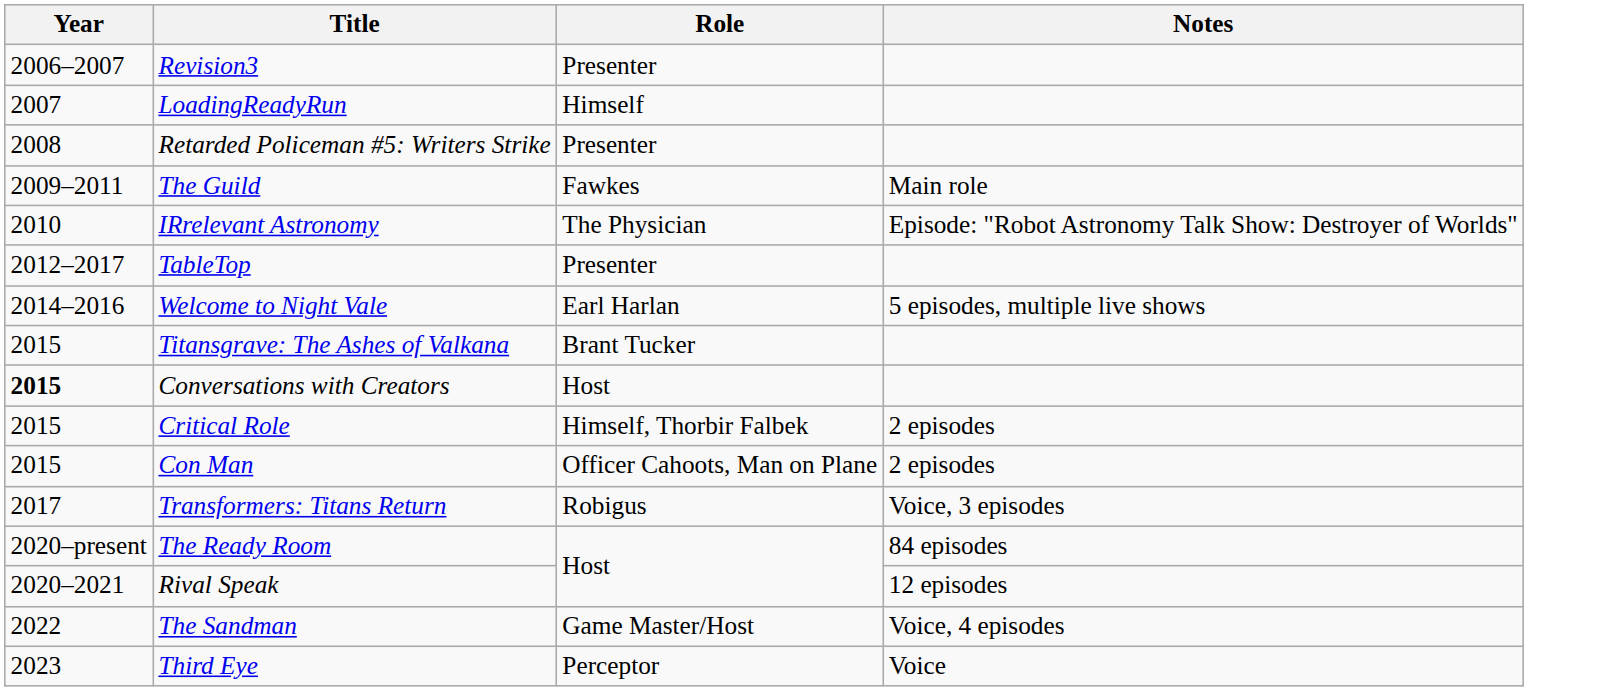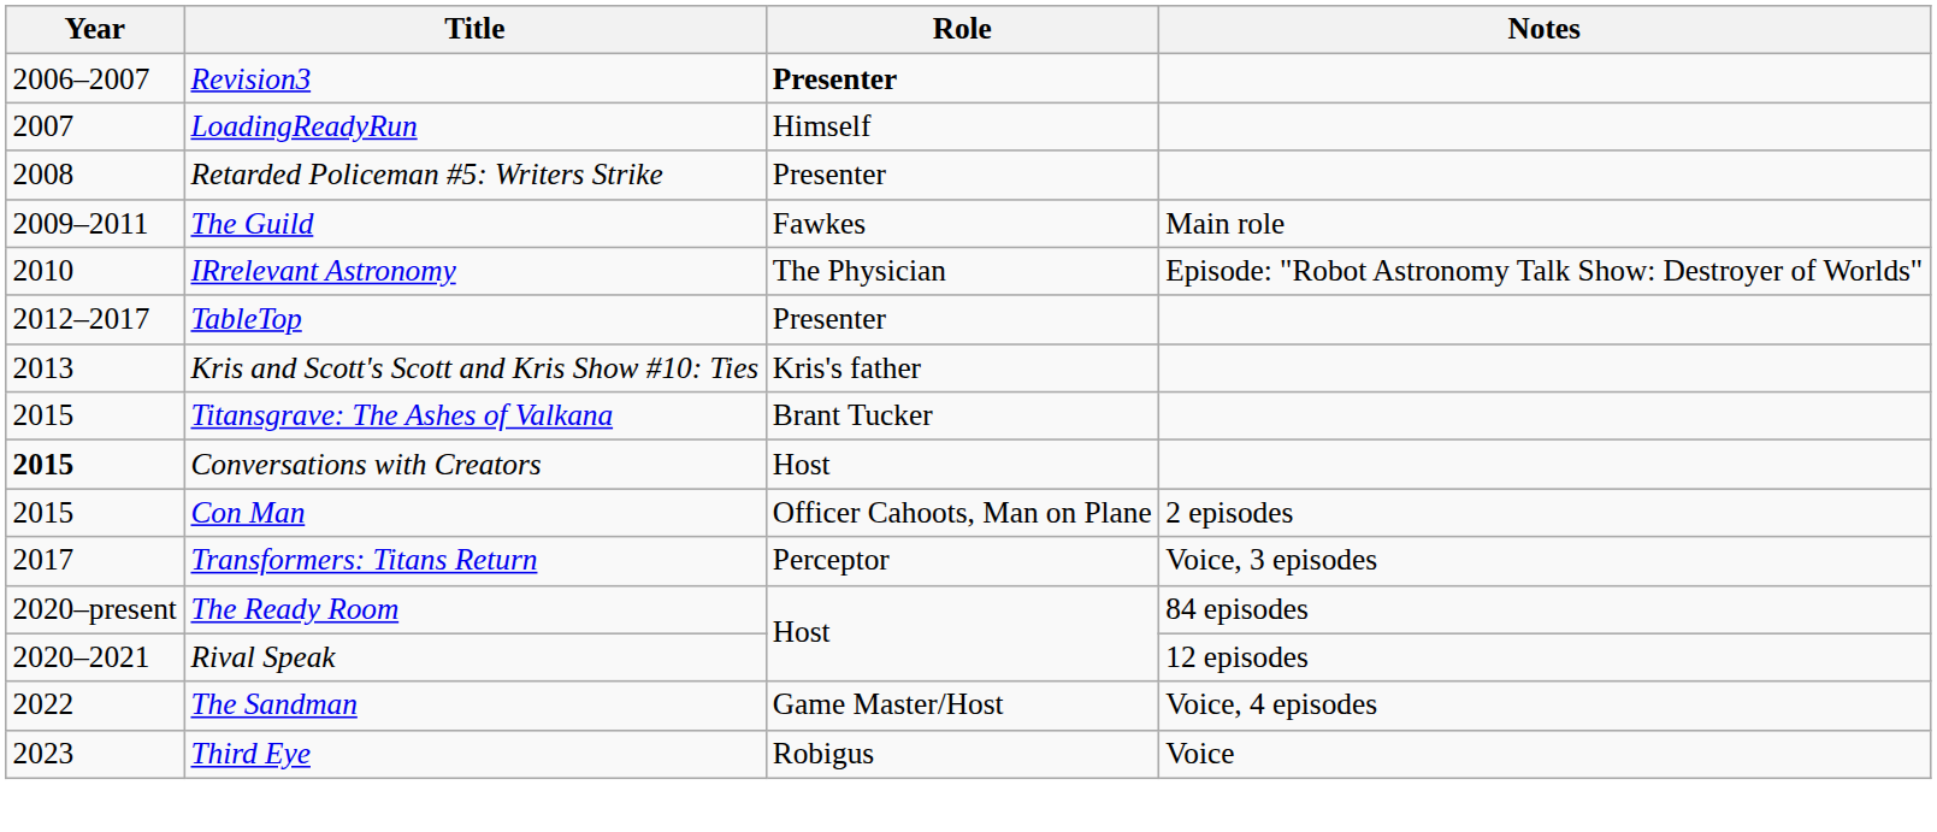 <table class="wikitable sortable plainrowheaders">
 <tr>
 <th>Year</th>
 <th>Title</th>
 <th>Role</th>
 <th class="unsortable">Notes</th>
 </tr>
 <tr>
 <td>2006–2007</td>
 <td><em><a href='#'>Revision3</a></em></td>
-<td>Presenter</td>
+<td><strong>Presenter</strong></td>
 <td></td>
 </tr>
 <tr>
 <td>2007</td>
 <td><em><a href='#'>LoadingReadyRun</a></em></td>
 <td>Himself</td>
 <td></td>
 </tr>
 <tr>
 <td>2008</td>
 <td><em>Retarded Policeman #5: Writers Strike</em></td>
 <td>Presenter</td>
 <td></td>
 </tr>
 <tr>
 <td>2009–2011</td>
 <td><em><a href='#'>The Guild</a></em></td>
 <td>Fawkes</td>
 <td>Main role</td>
 </tr>
 <tr>
 <td>2010</td>
 <td><em><a href='#'>IRrelevant Astronomy</a></em></td>
 <td>The Physician</td>
 <td>Episode: "Robot Astronomy Talk Show: Destroyer of Worlds"</td>
 </tr>
 <tr>
 <td>2012–2017</td>
 <td><em><a href='#'>TableTop</a></em></td>
 <td>Presenter</td>
 <td></td>
 </tr>
 <tr>
-<td>2014–2016</td>
-<td><em><a href='#'>Welcome to Night Vale</a></em></td>
-<td>Earl Harlan</td>
-<td>5 episodes, multiple live shows</td>
+<td>2013</td>
+<td><em>Kris and Scott's Scott and Kris Show #10: Ties</em></td>
+<td>Kris's father</td>
+<td></td>
 </tr>
 <tr>
 <td>2015</td>
 <td><em><a href='#'>Titansgrave: The Ashes of Valkana</a></em></td>
 <td>Brant Tucker</td>
 <td></td>
 </tr>
 <tr>
 <td><strong>2015</strong></td>
 <td><em>Conversations with Creators</em></td>
 <td>Host</td>
 <td></td>
 </tr>
 <tr>
 <td>2015</td>
-<td><em><a href='#'>Critical Role</a></em></td>
-<td>Himself, Thorbir Falbek</td>
-<td>2 episodes</td>
-</tr>
-<tr>
-<td>2015</td>
 <td><em><a href='#'>Con Man</a></em></td>
 <td>Officer Cahoots, Man on Plane</td>
 <td>2 episodes</td>
 </tr>
 <tr>
 <td>2017</td>
 <td><em><a href='#'>Transformers: Titans Return</a></em></td>
-<td>Robigus</td>
+<td>Perceptor</td>
 <td>Voice, 3 episodes</td>
 </tr>
 <tr>
 <td>2020–present</td>
 <td><em><a href='#'>The Ready Room</a></em></td>
 <td rowspan="2">Host</td>
 <td>84 episodes</td>
 </tr>
 <tr>
 <td>2020–2021</td>
 <td><em>Rival Speak</em></td>
 <td>12 episodes</td>
 </tr>
 <tr>
 <td>2022</td>
 <td><em><a href='#'>The Sandman</a></em></td>
 <td>Game Master/Host</td>
 <td>Voice, 4 episodes</td>
 </tr>
 <tr>
 <td>2023</td>
 <td><em><a href='#'>Third Eye</a></em></td>
-<td>Perceptor</td>
+<td>Robigus</td>
 <td>Voice</td>
 </tr>
 </table>
